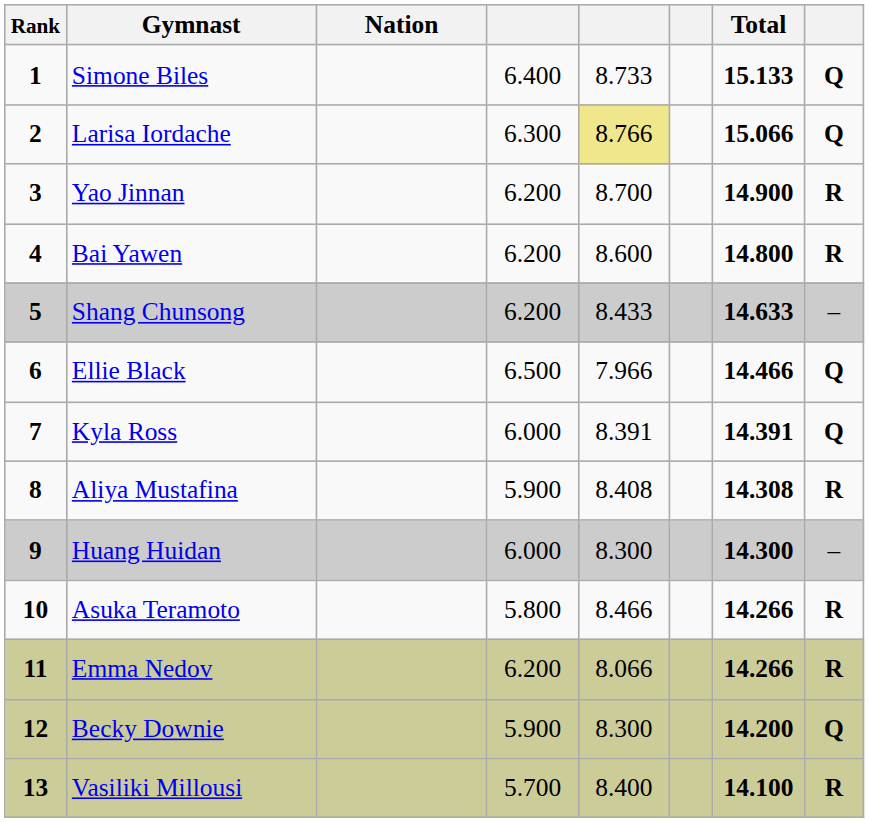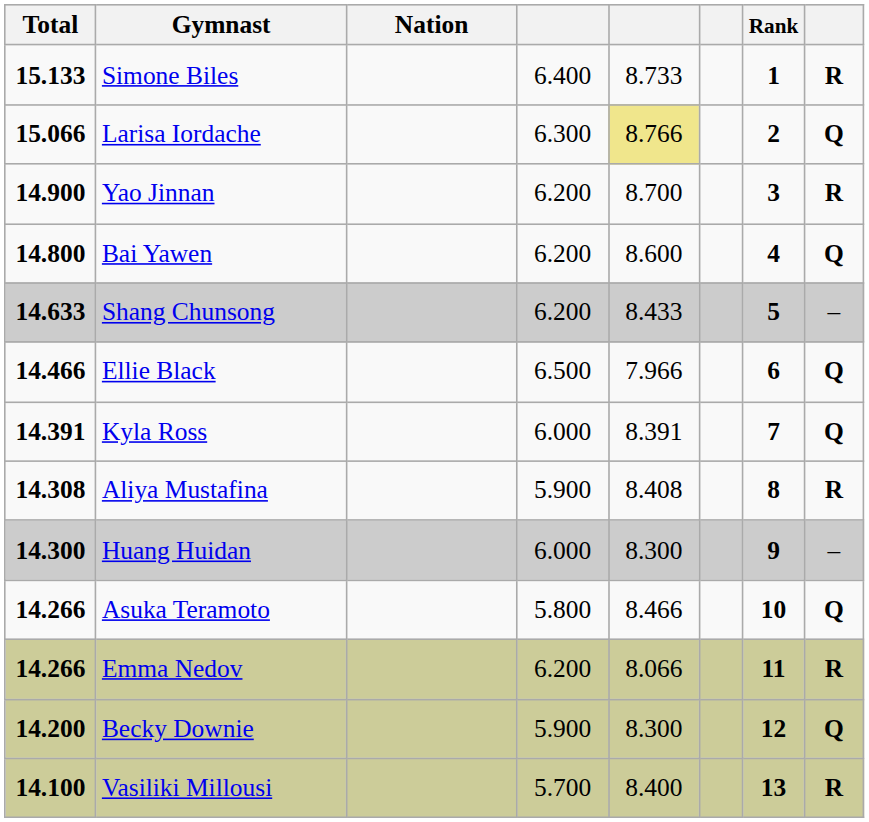 <table class="wikitable sortable" style="text-align:center; font-size:100%">
 <tr>
-<th scope="col"  style="width:15px;"><small>Rank</small></th>
+<th scope="col"  style="width:50px;">Total</th>
 <th scope="col"  style="width:150px;">Gymnast</th>
 <th scope="col"  style="width:100px;">Nation</th>
 <th scope="col"  style="width:50px;"><small></small></th>
 <th scope="col"  style="width:50px;"><small></small></th>
 <th scope="col"  style="width:20px;"><small></small></th>
-<th scope="col"  style="width:50px;">Total</th>
+<th scope="col"  style="width:15px;"><small>Rank</small></th>
 <th scope="col"  style="width:30px;"><small></small></th>
 </tr>
 <tr>
-<td scope=row style="text-align:center"><strong>1</strong></td>
+<td><strong>15.133</strong></td>
 <td height="30" align=left><a href='#'>Simone Biles</a></td>
 <td style="text-align:left;"><small></small></td>
 <td>6.400</td>
 <td>8.733</td>
 <td></td>
-<td><strong>15.133</strong></td>
-<td><strong>Q</strong></td>
+<td scope=row style="text-align:center"><strong>1</strong></td>
+<td><strong>R</strong></td>
 </tr>
 <tr>
-<td scope=row style="text-align:center"><strong>2</strong></td>
+<td><strong>15.066</strong></td>
 <td height="30" align=left><a href='#'>Larisa Iordache</a></td>
 <td style="text-align:left;"><small></small></td>
 <td>6.300</td>
 <td style="background: khaki;">8.766</td>
 <td></td>
-<td><strong>15.066</strong></td>
+<td scope=row style="text-align:center"><strong>2</strong></td>
 <td><strong>Q</strong></td>
 </tr>
 <tr>
-<td scope=row style="text-align:center"><strong>3</strong></td>
+<td><strong>14.900</strong></td>
 <td height="30" align=left><a href='#'>Yao Jinnan</a></td>
 <td style="text-align:left;"><small></small></td>
 <td>6.200</td>
 <td>8.700</td>
 <td></td>
-<td><strong>14.900</strong></td>
+<td scope=row style="text-align:center"><strong>3</strong></td>
 <td><strong>R</strong></td>
 </tr>
 <tr>
-<td scope=row style="text-align:center"><strong>4</strong></td>
+<td><strong>14.800</strong></td>
 <td height="30" align=left><a href='#'>Bai Yawen</a></td>
 <td style="text-align:left;"><small></small></td>
 <td>6.200</td>
 <td>8.600</td>
 <td></td>
-<td><strong>14.800</strong></td>
-<td><strong>R</strong></td>
+<td scope=row style="text-align:center"><strong>4</strong></td>
+<td><strong>Q</strong></td>
 </tr>
 <tr style="background:#cccccc;">
-<td scope=row style="text-align:center"><strong>5</strong></td>
+<td><strong>14.633</strong></td>
 <td height="30" align=left><a href='#'>Shang Chunsong</a></td>
 <td style="text-align:left;"><small></small></td>
 <td>6.200</td>
 <td>8.433</td>
 <td></td>
-<td><strong>14.633</strong></td>
+<td scope=row style="text-align:center"><strong>5</strong></td>
 <td>–</td>
 </tr>
 <tr>
-<td scope=row style="text-align:center"><strong>6</strong></td>
+<td><strong>14.466</strong></td>
 <td height="30" align=left><a href='#'>Ellie Black</a></td>
 <td style="text-align:left;"><small></small></td>
 <td>6.500</td>
 <td>7.966</td>
 <td></td>
-<td><strong>14.466</strong></td>
+<td scope=row style="text-align:center"><strong>6</strong></td>
 <td><strong>Q</strong></td>
 </tr>
 <tr>
-<td scope=row style="text-align:center"><strong>7</strong></td>
+<td><strong>14.391</strong></td>
 <td height="30" align=left><a href='#'>Kyla Ross</a></td>
 <td style="text-align:left;"><small></small></td>
 <td>6.000</td>
 <td>8.391</td>
 <td></td>
-<td><strong>14.391</strong></td>
+<td scope=row style="text-align:center"><strong>7</strong></td>
 <td><strong>Q</strong></td>
 </tr>
 <tr>
-<td scope=row style="text-align:center"><strong>8</strong></td>
+<td><strong>14.308</strong></td>
 <td height="30" align=left><a href='#'>Aliya Mustafina</a></td>
 <td style="text-align:left;"><small></small></td>
 <td>5.900</td>
 <td>8.408</td>
 <td></td>
-<td><strong>14.308</strong></td>
+<td scope=row style="text-align:center"><strong>8</strong></td>
 <td><strong>R</strong></td>
 </tr>
 <tr style="background:#cccccc;">
-<td scope=row style="text-align:center"><strong>9</strong></td>
+<td><strong>14.300</strong></td>
 <td height="30" align=left><a href='#'>Huang Huidan</a></td>
 <td style="text-align:left;"><small></small></td>
 <td>6.000</td>
 <td>8.300</td>
 <td></td>
-<td><strong>14.300</strong></td>
+<td scope=row style="text-align:center"><strong>9</strong></td>
 <td>–</td>
 </tr>
 <tr>
-<td scope=row style="text-align:center"><strong>10</strong></td>
+<td><strong>14.266</strong></td>
 <td height="30" align=left><a href='#'>Asuka Teramoto</a></td>
 <td style="text-align:left;"><small></small></td>
 <td>5.800</td>
 <td>8.466</td>
 <td></td>
-<td><strong>14.266</strong></td>
-<td><strong>R</strong></td>
+<td scope=row style="text-align:center"><strong>10</strong></td>
+<td><strong>Q</strong></td>
 </tr>
 <tr style="background:#cccc99;">
-<td scope=row style="text-align:center"><strong>11</strong></td>
+<td><strong>14.266</strong></td>
 <td height="30" align=left><a href='#'>Emma Nedov</a></td>
 <td style="text-align:left;"><small></small></td>
 <td>6.200</td>
 <td>8.066</td>
 <td></td>
-<td><strong>14.266</strong></td>
+<td scope=row style="text-align:center"><strong>11</strong></td>
 <td><strong>R</strong></td>
 </tr>
 <tr style="background:#cccc99;">
-<td scope=row style="text-align:center"><strong>12</strong></td>
+<td><strong>14.200</strong></td>
 <td height="30" align=left><a href='#'>Becky Downie</a></td>
 <td style="text-align:left;"><small></small></td>
 <td>5.900</td>
 <td>8.300</td>
 <td></td>
-<td><strong>14.200</strong></td>
+<td scope=row style="text-align:center"><strong>12</strong></td>
 <td><strong>Q</strong></td>
 </tr>
 <tr style="background:#cccc99;">
-<td scope=row style="text-align:center"><strong>13</strong></td>
+<td><strong>14.100</strong></td>
 <td height="30" align=left><a href='#'>Vasiliki Millousi</a></td>
 <td style="text-align:left;"><small></small></td>
 <td>5.700</td>
 <td>8.400</td>
 <td></td>
-<td><strong>14.100</strong></td>
+<td scope=row style="text-align:center"><strong>13</strong></td>
 <td><strong>R</strong></td>
 </tr>
 </table>
